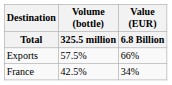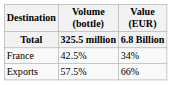 <table class="wikitable">
 <tr>
 <th>Destination</th>
 <th>Volume<br>(bottle)</th>
 <th>Value<br>(EUR)</th>
 </tr>
 <tr>
 <th>Total</th>
 <th>325.5 million</th>
 <th>6.8 Billion</th>
 </tr>
 <tr>
+<td>France</td>
+<td>42.5%</td>
+<td>34%</td>
+</tr>
+<tr>
 <td>Exports</td>
 <td>57.5%</td>
 <td>66%</td>
 </tr>
-<tr>
-<td>France</td>
-<td>42.5%</td>
-<td>34%</td>
-</tr>
 </table>
